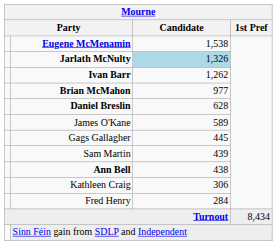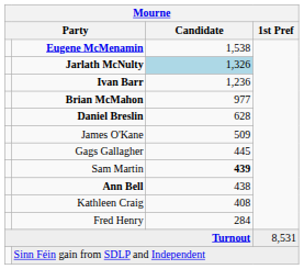 <table class="wikitable">
 <tr>
 <th colspan="4" align="center"><a href='#'>Mourne</a></th>
 </tr>
 <tr>
 <th colspan="2" align="center" width=200>Party</th>
 <th width=150>Candidate</th>
 <th width=60>1st Pref</th>
 </tr>
 <tr>
 <td></td>
 <td align="right"><strong><a href='#'>Eugene McMenamin</a></strong></td>
 <td align="right">1,538</td>
 </tr>
 <tr>
 <td></td>
 <td align="right"><strong>Jarlath McNulty</strong></td>
 <td align="right" style="background: lightblue;">1,326</td>
 </tr>
 <tr>
 <td></td>
 <td align="right"><strong>Ivan Barr</strong></td>
-<td align="right">1,262</td>
+<td align="right">1,236</td>
 </tr>
 <tr>
 <td></td>
 <td align="right"><strong>Brian McMahon</strong></td>
 <td align="right">977</td>
 </tr>
 <tr>
 <td></td>
 <td align="right"><strong>Daniel Breslin</strong></td>
 <td align="right">628</td>
 </tr>
 <tr>
 <td></td>
 <td align="right">James O'Kane</td>
-<td align="right">589</td>
+<td align="right">509</td>
 </tr>
 <tr>
 <td></td>
 <td align="right">Gags Gallagher</td>
 <td align="right">445</td>
 </tr>
 <tr>
 <td></td>
 <td align="right">Sam Martin</td>
-<td align="right">439</td>
+<td align="right"><strong>439</strong></td>
 </tr>
 <tr>
 <td></td>
 <td align="right"><strong>Ann Bell</strong></td>
 <td align="right">438</td>
 </tr>
 <tr>
 <td></td>
 <td align="right">Kathleen Craig</td>
-<td align="right">306</td>
+<td align="right">408</td>
 </tr>
 <tr>
 <td></td>
 <td align="right">Fred Henry</td>
 <td align="right">284</td>
 </tr>
 <tr bgcolor="EEEEEE">
 <td colspan=3 align="right"><strong><a href='#'>Turnout</a></strong></td>
-<td align="right">8,434</td>
+<td align="right">8,531</td>
 </tr>
 <tr>
 <td bgcolor=></td>
 <td colspan=3 bgcolor="EEEEEE"><a href='#'>Sinn Féin</a> gain from <a href='#'>SDLP</a> and <a href='#'>Independent</a></td>
 </tr>
 </table>
